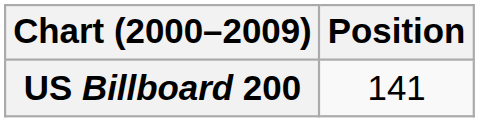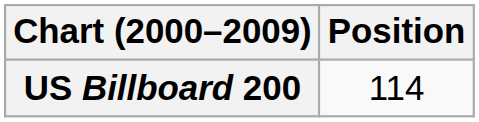 <table class="wikitable plainrowheaders" style="text-align:center">
 <tr>
 <th scope="col">Chart (2000–2009)</th>
 <th scope="col">Position</th>
 </tr>
 <tr>
 <th scope="row">US <em>Billboard</em> 200</th>
-<td>141</td>
+<td>114</td>
 </tr>
 </table>
